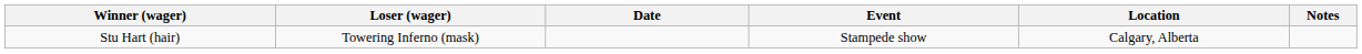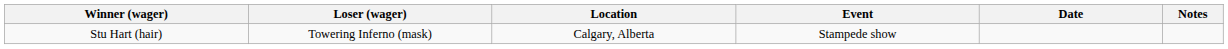 <table class="wikitable sortable" width=100%  style="text-align: center">
 <tr>
 <th width=20% scope="col">Winner (wager)</th>
 <th width=20% scope="col">Loser (wager)</th>
+<th width=20% scope="col">Location</th>
+<th width=20% scope="col">Event</th>
 <th width=15% scope="col">Date</th>
-<th width=20% scope="col">Event</th>
-<th width=20% scope="col">Location</th>
 <th class="unsortable" width=5% scope="col">Notes</th>
 </tr>
 <tr>
 <td>Stu Hart (hair)</td>
 <td>Towering Inferno (mask)</td>
+<td>Calgary, Alberta</td>
+<td>Stampede show</td>
 <td></td>
-<td>Stampede show</td>
-<td>Calgary, Alberta</td>
 <td></td>
 </tr>
 </table>
